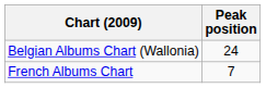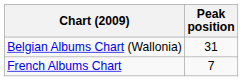 <table class="wikitable sortable">
 <tr>
 <th>Chart (2009)</th>
 <th>Peak<br>position</th>
 </tr>
 <tr>
 <td><a href='#'>Belgian Albums Chart</a> (Wallonia)</td>
-<td style="text-align:center;">24</td>
+<td style="text-align:center;">31</td>
 </tr>
 <tr>
 <td align="left"><a href='#'>French Albums Chart</a></td>
 <td style="text-align:center;">7</td>
 </tr>
 </table>
